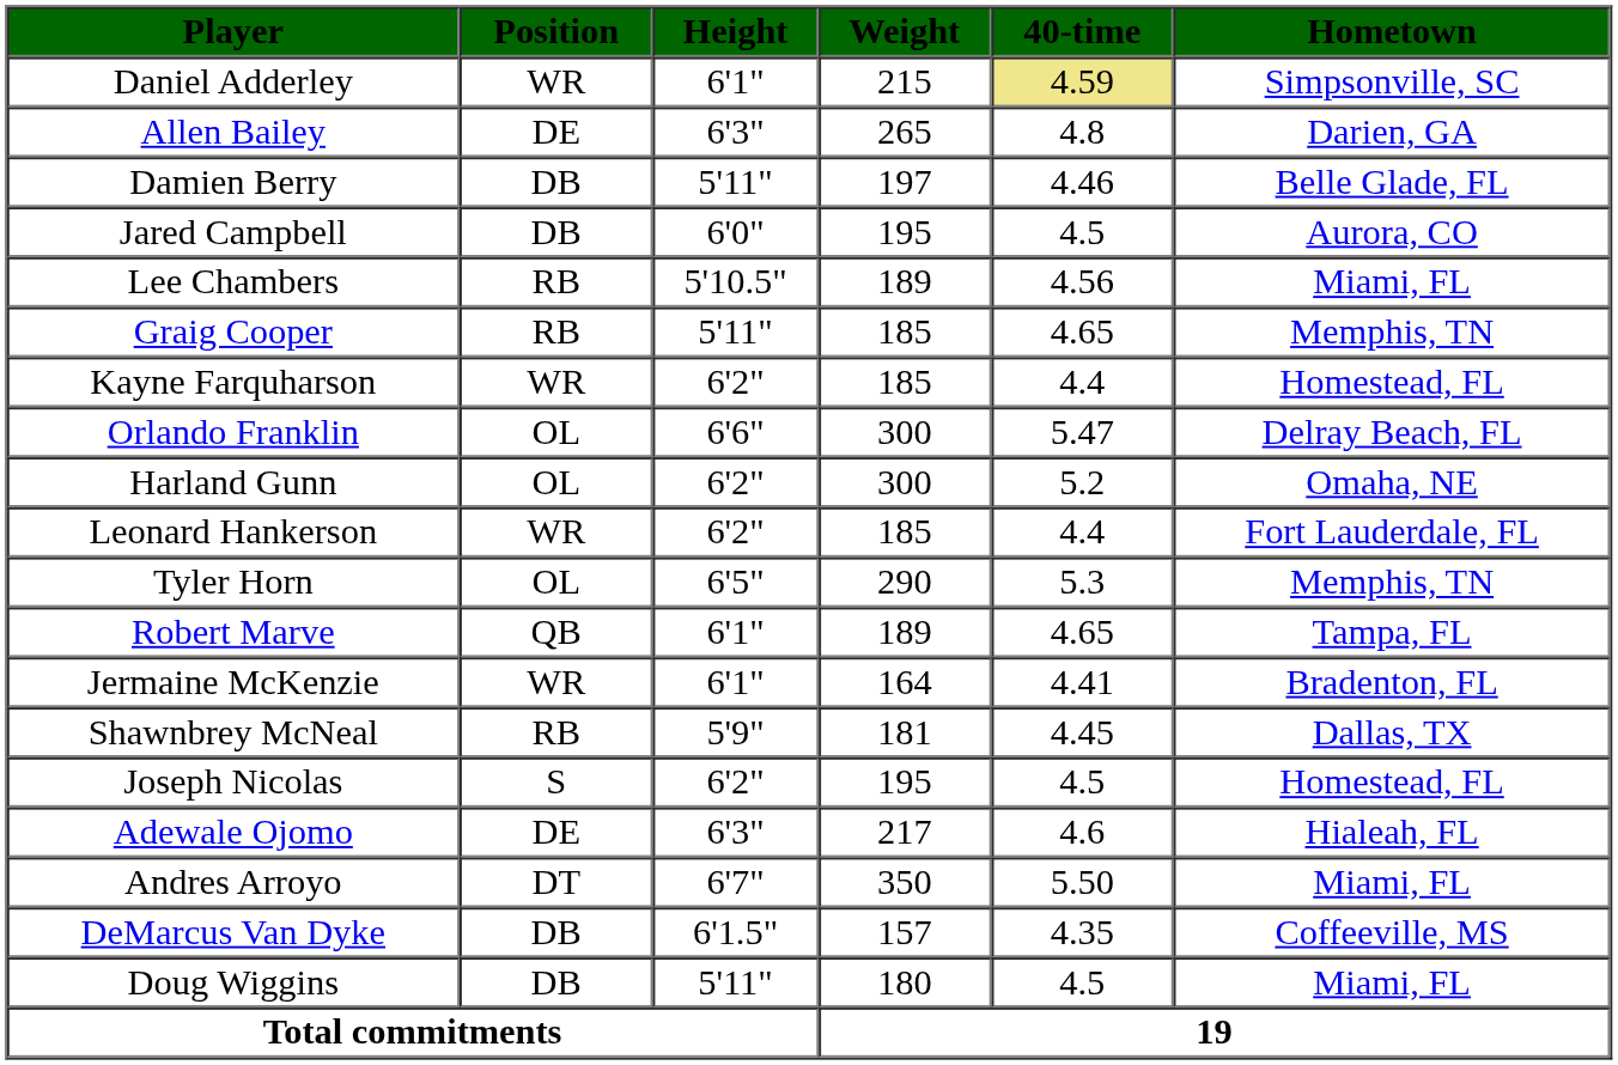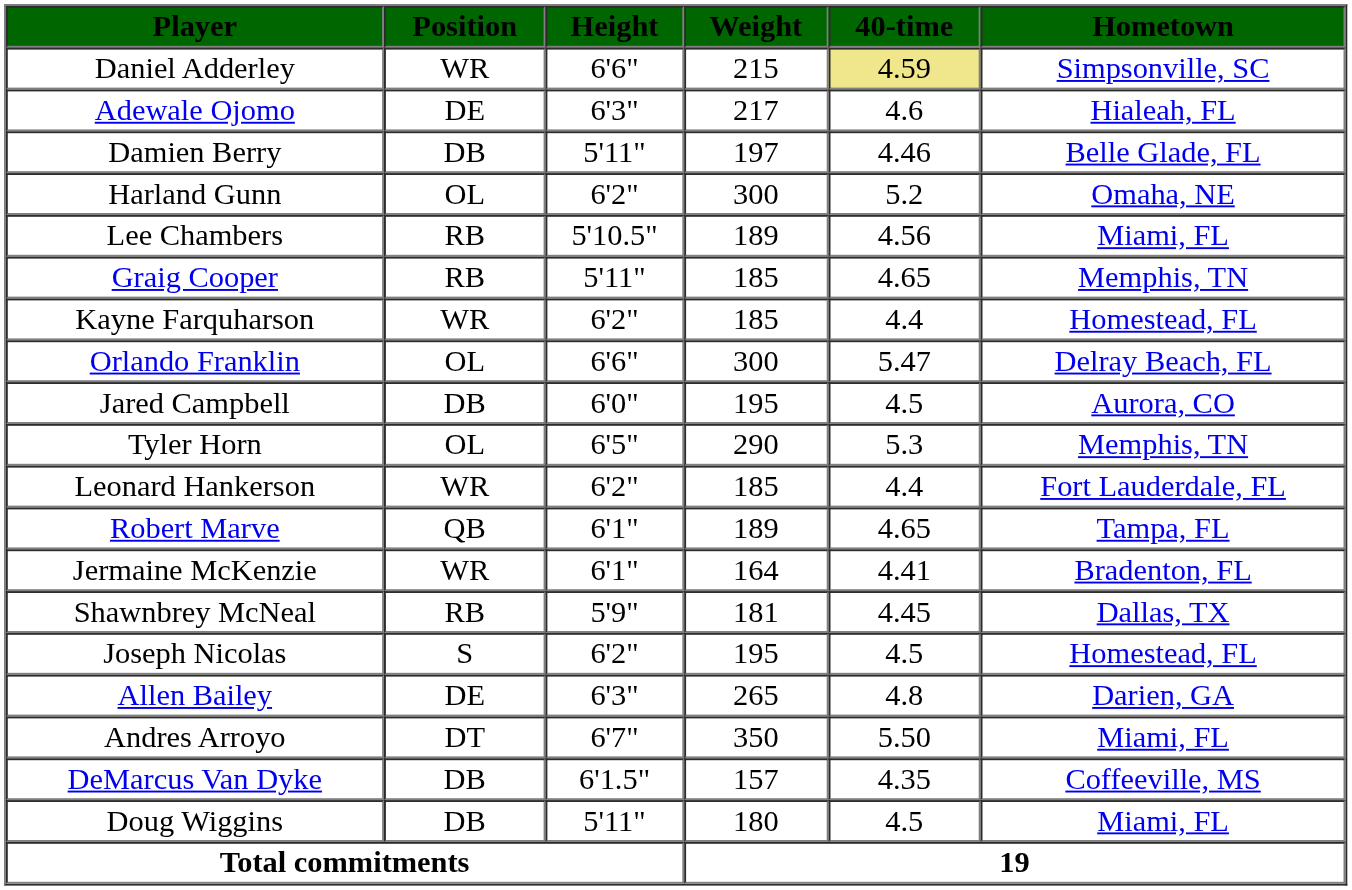 <table cellpadding="1" border="1" cellspacing="0" width="80%">
 <tr>
 <th bgcolor="#006600"><span>Player</span></th>
 <th bgcolor="#006600"><span>Position</span></th>
 <th bgcolor="#006600"><span>Height</span></th>
 <th bgcolor="#006600"><span>Weight</span></th>
 <th bgcolor="#006600"><span>40-time</span></th>
 <th bgcolor="#006600"><span>Hometown</span></th>
 </tr>
 <tr align="center">
 <td>Daniel Adderley</td>
 <td>WR</td>
-<td>6'1"</td>
+<td>6'6"</td>
 <td>215</td>
 <td style="background: khaki;">4.59</td>
 <td><a href='#'>Simpsonville, SC</a></td>
 </tr>
 <tr align="center">
-<td><a href='#'>Allen Bailey</a></td>
+<td><a href='#'>Adewale Ojomo</a></td>
 <td>DE</td>
 <td>6'3"</td>
-<td>265</td>
-<td>4.8</td>
-<td><a href='#'>Darien, GA</a></td>
+<td>217</td>
+<td>4.6</td>
+<td><a href='#'>Hialeah, FL</a></td>
 </tr>
 <tr align="center">
 <td>Damien Berry</td>
 <td>DB</td>
 <td>5'11"</td>
 <td>197</td>
 <td>4.46</td>
 <td><a href='#'>Belle Glade, FL</a></td>
 </tr>
 <tr align="center">
-<td>Jared Campbell</td>
-<td>DB</td>
-<td>6'0"</td>
-<td>195</td>
-<td>4.5</td>
-<td><a href='#'>Aurora, CO</a></td>
+<td>Harland Gunn</td>
+<td>OL</td>
+<td>6'2"</td>
+<td>300</td>
+<td>5.2</td>
+<td><a href='#'>Omaha, NE</a></td>
 </tr>
 <tr align="center">
 <td>Lee Chambers</td>
 <td>RB</td>
 <td>5'10.5"</td>
 <td>189</td>
 <td>4.56</td>
 <td><a href='#'>Miami, FL</a></td>
 </tr>
 <tr align="center">
 <td><a href='#'>Graig Cooper</a></td>
 <td>RB</td>
 <td>5'11"</td>
 <td>185</td>
 <td>4.65</td>
 <td><a href='#'>Memphis, TN</a></td>
 </tr>
 <tr align="center">
 <td>Kayne Farquharson</td>
 <td>WR</td>
 <td>6'2"</td>
 <td>185</td>
 <td>4.4</td>
 <td><a href='#'>Homestead, FL</a></td>
 </tr>
 <tr align="center">
 <td><a href='#'>Orlando Franklin</a></td>
 <td>OL</td>
 <td>6'6"</td>
 <td>300</td>
 <td>5.47</td>
 <td><a href='#'>Delray Beach, FL</a></td>
 </tr>
 <tr align="center">
-<td>Harland Gunn</td>
+<td>Jared Campbell</td>
+<td>DB</td>
+<td>6'0"</td>
+<td>195</td>
+<td>4.5</td>
+<td><a href='#'>Aurora, CO</a></td>
+</tr>
+<tr align="center">
+<td>Tyler Horn</td>
 <td>OL</td>
-<td>6'2"</td>
-<td>300</td>
-<td>5.2</td>
-<td><a href='#'>Omaha, NE</a></td>
+<td>6'5"</td>
+<td>290</td>
+<td>5.3</td>
+<td><a href='#'>Memphis, TN</a></td>
 </tr>
 <tr align="center">
 <td>Leonard Hankerson</td>
 <td>WR</td>
 <td>6'2"</td>
 <td>185</td>
 <td>4.4</td>
 <td><a href='#'>Fort Lauderdale, FL</a></td>
-</tr>
-<tr align="center">
-<td>Tyler Horn</td>
-<td>OL</td>
-<td>6'5"</td>
-<td>290</td>
-<td>5.3</td>
-<td><a href='#'>Memphis, TN</a></td>
 </tr>
 <tr align="center">
 <td><a href='#'>Robert Marve</a></td>
 <td>QB</td>
 <td>6'1"</td>
 <td>189</td>
 <td>4.65</td>
 <td><a href='#'>Tampa, FL</a></td>
 </tr>
 <tr align="center">
 <td>Jermaine McKenzie</td>
 <td>WR</td>
 <td>6'1"</td>
 <td>164</td>
 <td>4.41</td>
 <td><a href='#'>Bradenton, FL</a></td>
 </tr>
 <tr align="center">
 <td>Shawnbrey McNeal</td>
 <td>RB</td>
 <td>5'9"</td>
 <td>181</td>
 <td>4.45</td>
 <td><a href='#'>Dallas, TX</a></td>
 </tr>
 <tr align="center">
 <td>Joseph Nicolas</td>
 <td>S</td>
 <td>6'2"</td>
 <td>195</td>
 <td>4.5</td>
 <td><a href='#'>Homestead, FL</a></td>
 </tr>
 <tr align="center">
-<td><a href='#'>Adewale Ojomo</a></td>
+<td><a href='#'>Allen Bailey</a></td>
 <td>DE</td>
 <td>6'3"</td>
-<td>217</td>
-<td>4.6</td>
-<td><a href='#'>Hialeah, FL</a></td>
+<td>265</td>
+<td>4.8</td>
+<td><a href='#'>Darien, GA</a></td>
 </tr>
 <tr align="center">
 <td>Andres Arroyo</td>
 <td>DT</td>
 <td>6'7"</td>
 <td>350</td>
 <td>5.50</td>
 <td><a href='#'>Miami, FL</a></td>
 </tr>
 <tr align="center">
 <td><a href='#'>DeMarcus Van Dyke</a></td>
 <td>DB</td>
 <td>6'1.5"</td>
 <td>157</td>
 <td>4.35</td>
 <td><a href='#'>Coffeeville, MS</a></td>
 </tr>
 <tr align="center">
 <td>Doug Wiggins</td>
 <td>DB</td>
 <td>5'11"</td>
 <td>180</td>
 <td>4.5</td>
 <td><a href='#'>Miami, FL</a></td>
 </tr>
 <tr align="center">
 <td colspan=3><strong>Total commitments</strong></td>
 <td colspan=3><strong>19</strong></td>
 </tr>
 </table>
